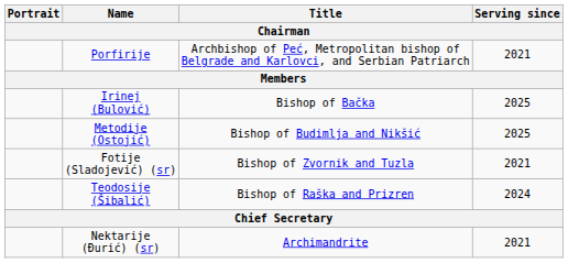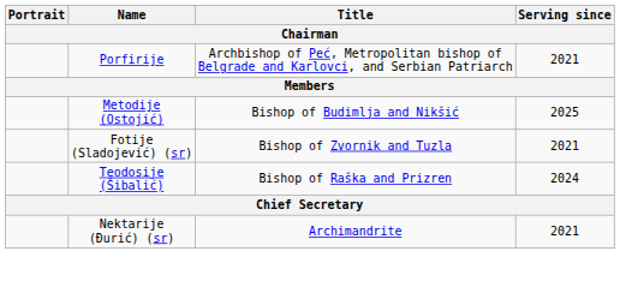 <table class="wikitable" style="text-align:center">
 <tr>
 <th>Portrait</th>
 <th>Name</th>
 <th>Title</th>
 <th>Serving since</th>
 </tr>
 <tr>
 <th colspan=4>Chairman</th>
 </tr>
 <tr>
 <td></td>
 <td><a href='#'>Porfirije</a></td>
 <td>Archbishop of <a href='#'>Peć</a>, Metropolitan bishop of <br><a href='#'>Belgrade and Karlovci</a>, and Serbian Patriarch</td>
 <td>2021<br></td>
 </tr>
 <tr>
 <th colspan=4>Members</th>
-</tr>
-<tr>
-<td></td>
-<td><a href='#'>Irinej<br>(Bulović)</a></td>
-<td>Bishop of <a href='#'>Bačka</a></td>
-<td>2025<br></td>
 </tr>
 <tr>
 <td></td>
 <td><a href='#'>Metodije<br>(Ostojić)</a></td>
 <td>Bishop of <a href='#'>Budimlja and Nikšić</a></td>
 <td>2025</td>
 </tr>
 <tr>
 <td></td>
 <td>Fotije<br>(Sladojević) (<a href='#'>sr</a>)</td>
 <td>Bishop of <a href='#'>Zvornik and Tuzla</a></td>
 <td>2021<br></td>
 </tr>
 <tr>
 <td></td>
 <td><a href='#'>Teodosije<br>(Šibalić)</a></td>
 <td>Bishop of <a href='#'>Raška and Prizren</a></td>
 <td>2024</td>
 </tr>
 <tr>
 <th colspan=4>Chief Secretary</th>
 </tr>
 <tr>
 <td></td>
 <td>Nektarije<br>(Đurić) (<a href='#'>sr</a>)</td>
 <td><a href='#'>Archimandrite</a></td>
 <td>2021</td>
 </tr>
 </table>
